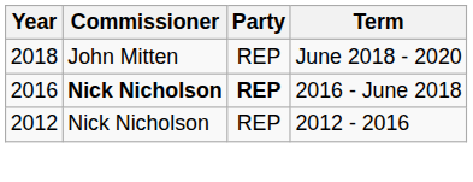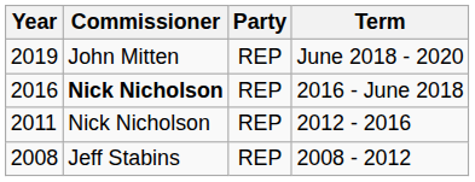 <table class="wikitable">
 <tr>
 <th>Year</th>
 <th>Commissioner</th>
 <th>Party</th>
 <th>Term</th>
 </tr>
 <tr>
-<td>2018</td>
+<td>2019</td>
 <td>John Mitten</td>
 <td style="text-align:center;" >REP</td>
 <td>June 2018 - 2020</td>
 </tr>
 <tr>
 <td>2016</td>
 <td><strong>Nick Nicholson</strong></td>
-<td style="text-align:center;" ><strong>REP</strong></td>
+<td style="text-align:center;" >REP</td>
 <td>2016 - June 2018</td>
 </tr>
 <tr>
-<td>2012</td>
+<td>2011</td>
 <td>Nick Nicholson</td>
 <td style="text-align:center;" >REP</td>
 <td>2012 - 2016</td>
 </tr>
+<tr>
+<td>2008</td>
+<td>Jeff Stabins</td>
+<td style="text-align:center;" >REP</td>
+<td>2008 - 2012</td>
+</tr>
 </table>
